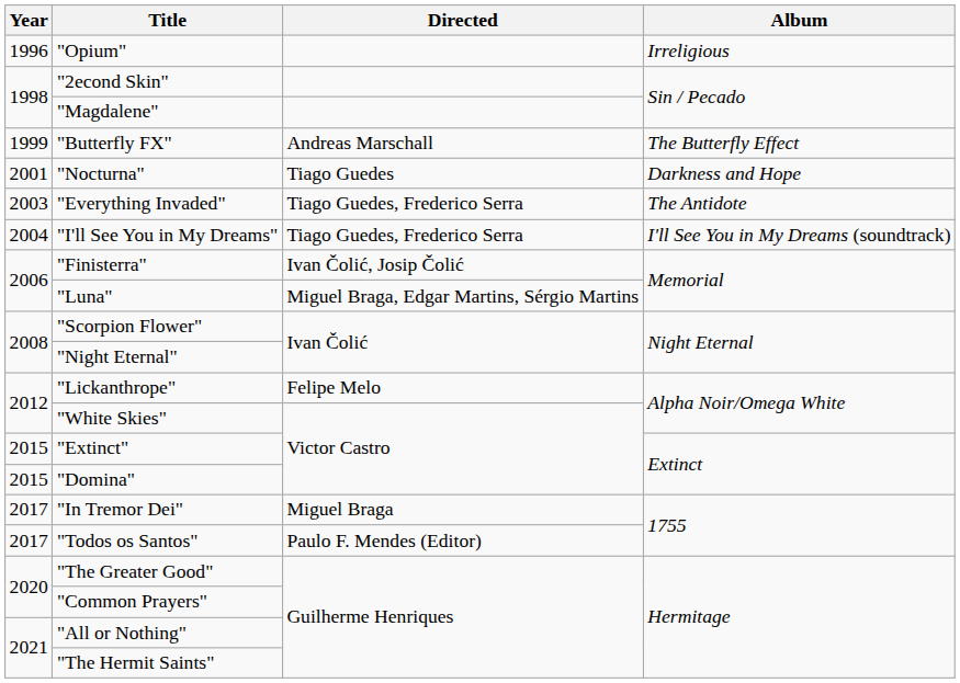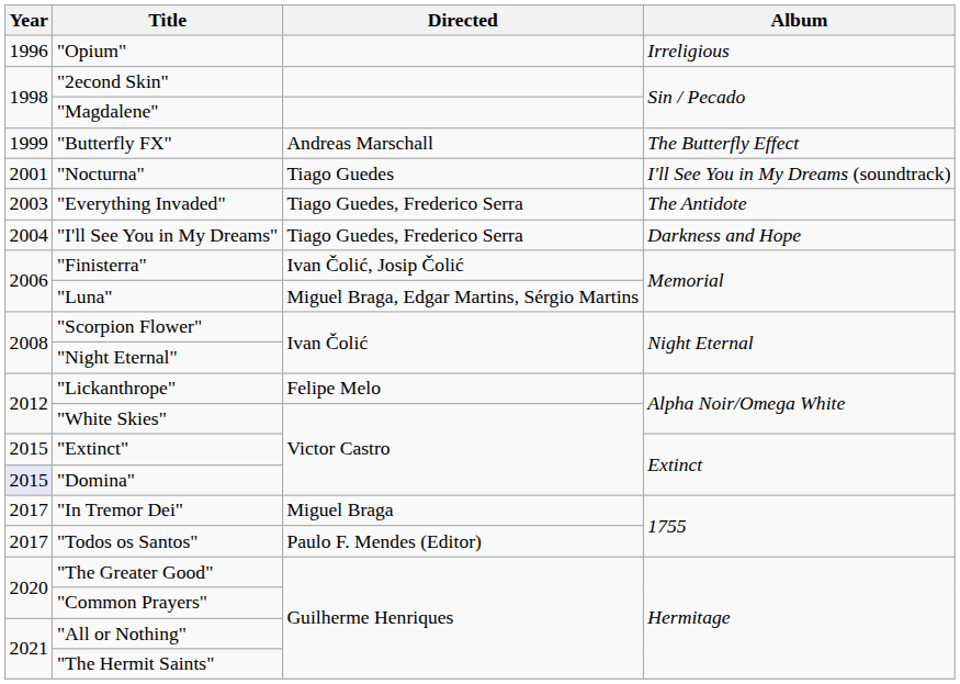 <table class="wikitable" border="1">
 <tr>
 <th>Year</th>
 <th>Title</th>
 <th>Directed</th>
 <th>Album</th>
 </tr>
 <tr>
 <td>1996</td>
 <td>"Opium"</td>
 <td></td>
 <td><em>Irreligious</em></td>
 </tr>
 <tr>
 <td rowspan=2>1998</td>
 <td>"2econd Skin"</td>
 <td></td>
 <td rowspan=2><em>Sin / Pecado</em></td>
 </tr>
 <tr>
 <td>"Magdalene"</td>
 <td></td>
 </tr>
 <tr>
 <td>1999</td>
 <td>"Butterfly FX"</td>
 <td>Andreas Marschall</td>
 <td><em>The Butterfly Effect</em></td>
 </tr>
 <tr>
 <td>2001</td>
 <td>"Nocturna"</td>
 <td>Tiago Guedes</td>
-<td><em>Darkness and Hope</em></td>
+<td><em>I'll See You in My Dreams</em> (soundtrack)</td>
 </tr>
 <tr>
 <td>2003</td>
 <td>"Everything Invaded"</td>
 <td>Tiago Guedes, Frederico Serra</td>
 <td><em>The Antidote</em></td>
 </tr>
 <tr>
 <td>2004</td>
 <td>"I'll See You in My Dreams"</td>
 <td>Tiago Guedes, Frederico Serra</td>
-<td><em>I'll See You in My Dreams</em> (soundtrack)</td>
+<td><em>Darkness and Hope</em></td>
 </tr>
 <tr>
 <td rowspan=2>2006</td>
 <td>"Finisterra"</td>
 <td>Ivan Čolić, Josip Čolić</td>
 <td rowspan=2><em>Memorial</em></td>
 </tr>
 <tr>
 <td>"Luna"</td>
 <td>Miguel Braga, Edgar Martins, Sérgio Martins</td>
 </tr>
 <tr>
 <td rowspan=2>2008</td>
 <td>"Scorpion Flower"</td>
 <td rowspan=2>Ivan Čolić</td>
 <td rowspan=2><em>Night Eternal</em></td>
 </tr>
 <tr>
 <td>"Night Eternal"</td>
 </tr>
 <tr>
 <td rowspan=2>2012</td>
 <td>"Lickanthrope"</td>
 <td>Felipe Melo</td>
 <td rowspan=2><em>Alpha Noir/Omega White</em></td>
 </tr>
 <tr>
 <td>"White Skies"</td>
 <td rowspan=3>Victor Castro</td>
 </tr>
 <tr>
 <td>2015</td>
 <td>"Extinct"</td>
 <td rowspan=2><em>Extinct</em></td>
 </tr>
 <tr>
-<td>2015</td>
+<td style="background: lavender;">2015</td>
 <td>"Domina"</td>
 </tr>
 <tr>
 <td>2017</td>
 <td>"In Tremor Dei"</td>
 <td>Miguel Braga</td>
 <td rowspan=2><em>1755</em></td>
 </tr>
 <tr>
 <td>2017</td>
 <td>"Todos os Santos"</td>
 <td>Paulo F. Mendes (Editor)</td>
 </tr>
 <tr>
 <td rowspan=2>2020</td>
 <td>"The Greater Good"</td>
 <td rowspan=4>Guilherme Henriques</td>
 <td rowspan=4><em>Hermitage</em></td>
 </tr>
 <tr>
 <td>"Common Prayers"</td>
 </tr>
 <tr>
 <td rowspan=2>2021</td>
 <td>"All or Nothing"</td>
 </tr>
 <tr>
 <td>"The Hermit Saints"</td>
 </tr>
 </table>
